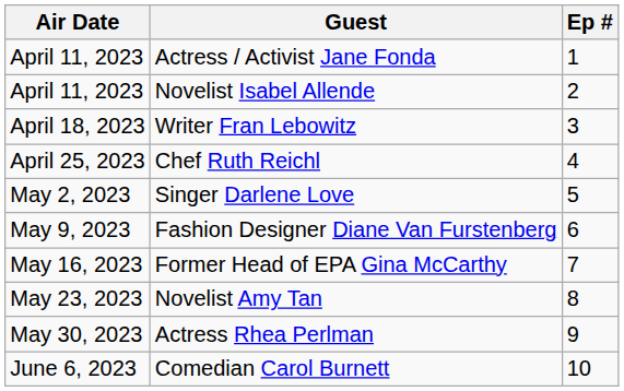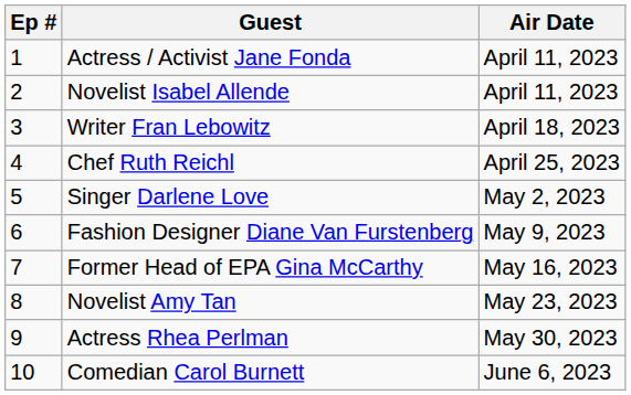 <table class="wikitable">
 <tr>
+<th>Ep #</th>
+<th>Guest</th>
 <th>Air Date</th>
-<th>Guest</th>
-<th>Ep #</th>
 </tr>
 <tr>
+<td>1</td>
+<td>Actress / Activist <a href='#'>Jane Fonda</a></td>
 <td>April 11, 2023</td>
-<td>Actress / Activist <a href='#'>Jane Fonda</a></td>
-<td>1</td>
 </tr>
 <tr>
+<td>2</td>
+<td>Novelist <a href='#'>Isabel Allende</a></td>
 <td>April 11, 2023</td>
-<td>Novelist <a href='#'>Isabel Allende</a></td>
-<td>2</td>
 </tr>
 <tr>
+<td>3</td>
+<td>Writer <a href='#'>Fran Lebowitz</a></td>
 <td>April 18, 2023</td>
-<td>Writer <a href='#'>Fran Lebowitz</a></td>
-<td>3</td>
 </tr>
 <tr>
+<td>4</td>
+<td>Chef <a href='#'>Ruth Reichl</a></td>
 <td>April 25, 2023</td>
-<td>Chef <a href='#'>Ruth Reichl</a></td>
-<td>4</td>
 </tr>
 <tr>
+<td>5</td>
+<td>Singer <a href='#'>Darlene Love</a></td>
 <td>May 2, 2023</td>
-<td>Singer <a href='#'>Darlene Love</a></td>
-<td>5</td>
 </tr>
 <tr>
+<td>6</td>
+<td>Fashion Designer <a href='#'>Diane Van Furstenberg</a></td>
 <td>May 9, 2023</td>
-<td>Fashion Designer <a href='#'>Diane Van Furstenberg</a></td>
-<td>6</td>
 </tr>
 <tr>
+<td>7</td>
+<td>Former Head of EPA <a href='#'>Gina McCarthy</a></td>
 <td>May 16, 2023</td>
-<td>Former Head of EPA <a href='#'>Gina McCarthy</a></td>
-<td>7</td>
 </tr>
 <tr>
+<td>8</td>
+<td>Novelist <a href='#'>Amy Tan</a></td>
 <td>May 23, 2023</td>
-<td>Novelist <a href='#'>Amy Tan</a></td>
-<td>8</td>
 </tr>
 <tr>
+<td>9</td>
+<td>Actress <a href='#'>Rhea Perlman</a></td>
 <td>May 30, 2023</td>
-<td>Actress <a href='#'>Rhea Perlman</a></td>
-<td>9</td>
 </tr>
 <tr>
+<td>10</td>
+<td>Comedian <a href='#'>Carol Burnett</a></td>
 <td>June 6, 2023</td>
-<td>Comedian <a href='#'>Carol Burnett</a></td>
-<td>10</td>
 </tr>
 </table>
